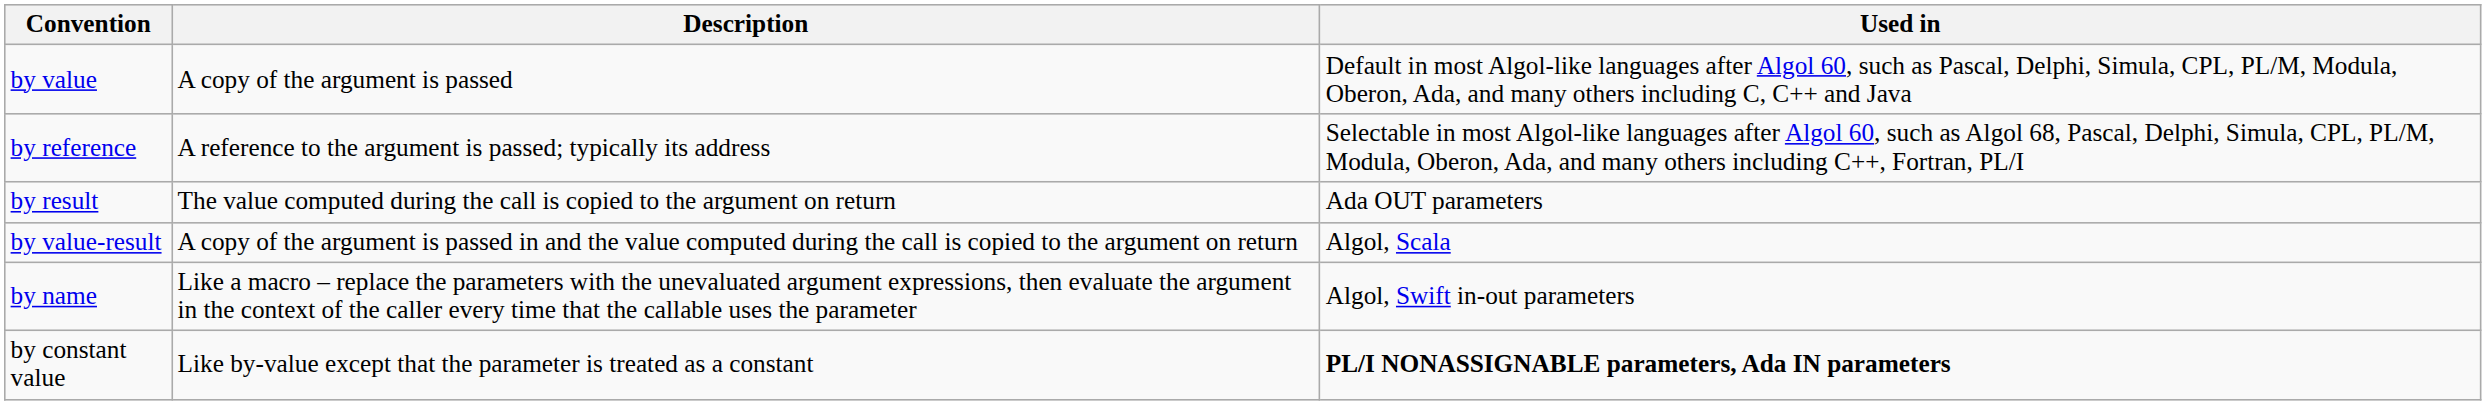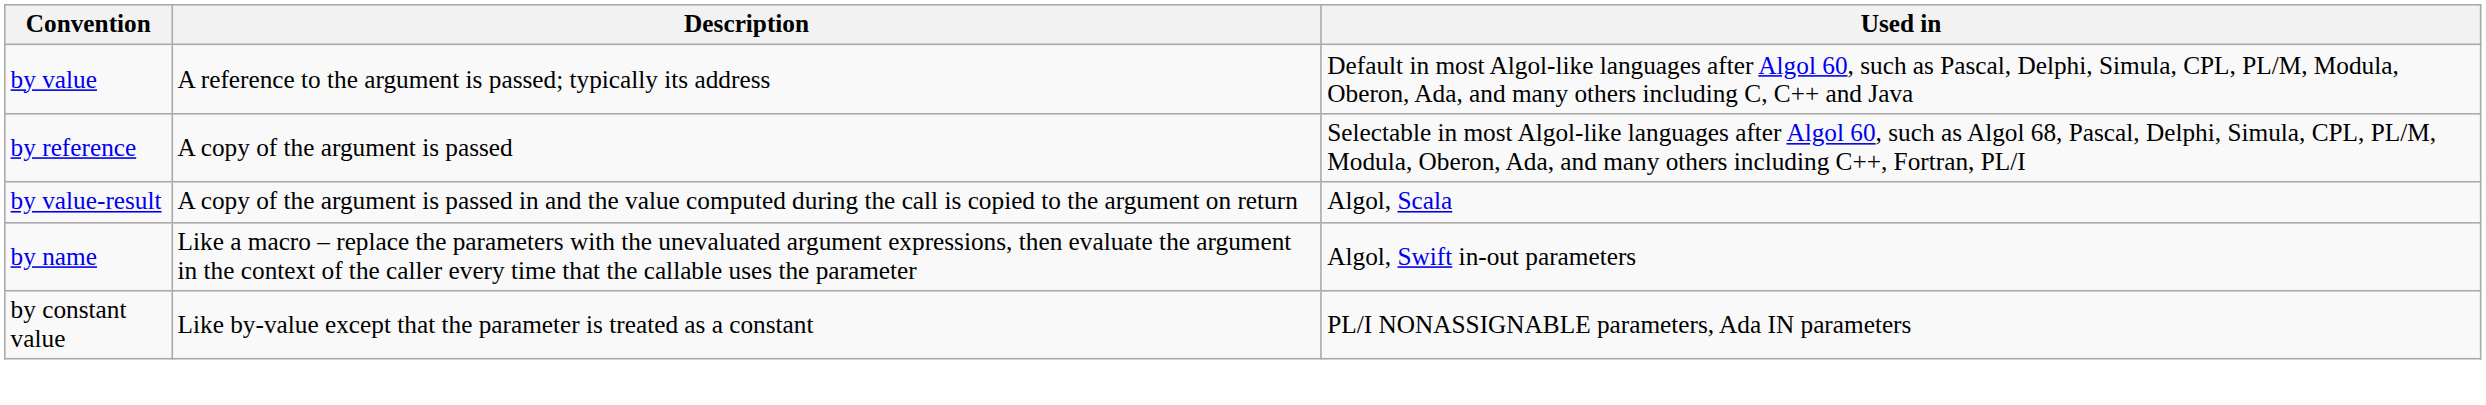 <table class="wikitable">
 <tr>
 <th>Convention</th>
 <th>Description</th>
 <th>Used in</th>
 </tr>
 <tr>
 <td><a href='#'>by value</a></td>
-<td>A copy of the argument is passed</td>
+<td>A reference to the argument is passed; typically its address</td>
 <td>Default in most Algol-like languages after <a href='#'>Algol 60</a>, such as Pascal, Delphi, Simula, CPL, PL/M, Modula, Oberon, Ada, and many others including C, C++ and Java</td>
 </tr>
 <tr>
 <td><a href='#'>by reference</a></td>
-<td>A reference to the argument is passed; typically its address</td>
+<td>A copy of the argument is passed</td>
 <td>Selectable in most Algol-like languages after <a href='#'>Algol 60</a>, such as Algol 68, Pascal, Delphi, Simula, CPL, PL/M, Modula, Oberon, Ada, and many others including C++, Fortran, PL/I</td>
-</tr>
-<tr>
-<td><a href='#'>by result</a></td>
-<td>The value computed during the call is copied to the argument on return</td>
-<td>Ada OUT parameters</td>
 </tr>
 <tr>
 <td><a href='#'>by value-result</a></td>
 <td>A copy of the argument is passed in and the value computed during the call is copied to the argument on return</td>
 <td>Algol, <a href='#'>Scala</a></td>
 </tr>
 <tr>
 <td><a href='#'>by name</a></td>
 <td>Like a macro – replace the parameters with the unevaluated argument expressions, then evaluate the argument in the context of the caller every time that the callable uses the parameter</td>
 <td>Algol, <a href='#'>Swift</a> in-out parameters</td>
 </tr>
 <tr>
 <td>by constant value</td>
 <td>Like by-value except that the parameter is treated as a constant</td>
-<td><strong>PL/I NONASSIGNABLE parameters, Ada IN parameters</strong></td>
+<td>PL/I NONASSIGNABLE parameters, Ada IN parameters</td>
 </tr>
 </table>
